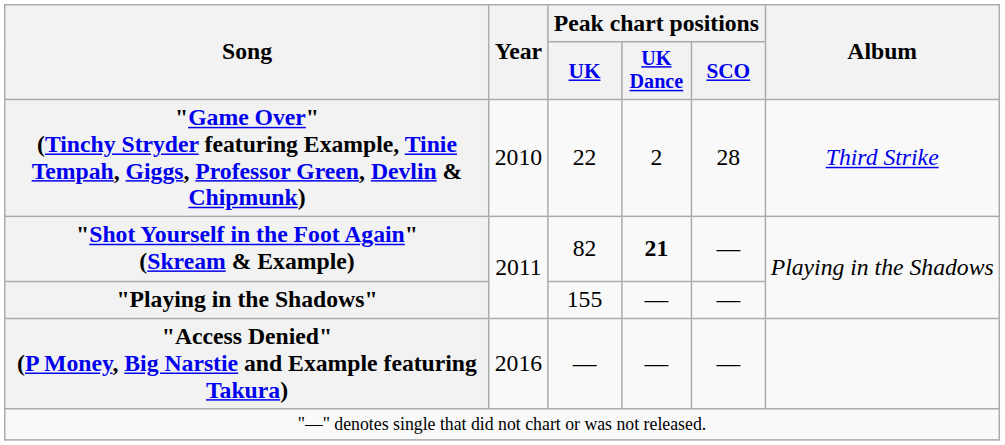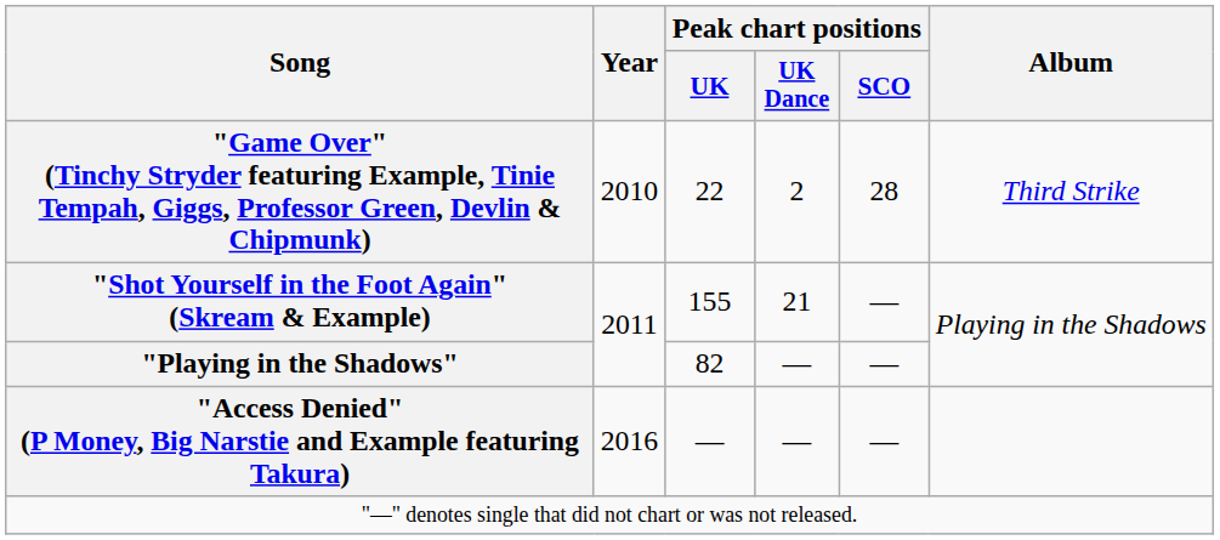 <table class="wikitable plainrowheaders" style="text-align:center;">
 <tr>
 <th scope="col" rowspan="2" style="width:20em;">Song</th>
 <th scope="col" rowspan="2">Year</th>
 <th scope="col" colspan="3">Peak chart positions</th>
 <th scope="col" rowspan="2">Album</th>
 </tr>
 <tr>
 <th scope="col" style="width:3em;font-size:90%;"><a href='#'>UK</a><br></th>
 <th scope="col" style="width:3em;font-size:85%;"><a href='#'>UK Dance</a></th>
 <th scope="col" style="width:3em;font-size:90%;"><a href='#'>SCO</a></th>
 </tr>
 <tr>
 <th scope="row">"<a href='#'>Game Over</a>"<br><span>(<a href='#'>Tinchy Stryder</a> featuring Example, <a href='#'>Tinie Tempah</a>, <a href='#'>Giggs</a>, <a href='#'>Professor Green</a>, <a href='#'>Devlin</a> & <a href='#'>Chipmunk</a>)</span></th>
 <td>2010</td>
 <td>22</td>
 <td>2</td>
 <td>28</td>
 <td><em><a href='#'>Third Strike</a></em></td>
 </tr>
 <tr>
 <th scope="row">"<a href='#'>Shot Yourself in the Foot Again</a>"<br><span>(<a href='#'>Skream</a> & Example)</span></th>
 <td rowspan="2">2011</td>
-<td>82</td>
-<td><strong>21</strong></td>
+<td>155</td>
+<td>21</td>
 <td>—</td>
 <td rowspan="2"><em>Playing in the Shadows</em></td>
 </tr>
 <tr>
 <th scope="row">"Playing in the Shadows"</th>
-<td>155</td>
+<td>82</td>
 <td>—</td>
 <td>—</td>
 </tr>
 <tr>
 <th scope="row">"Access Denied"<br><span>(<a href='#'>P Money</a>, <a href='#'>Big Narstie</a> and Example featuring <a href='#'>Takura</a>)</span></th>
 <td>2016</td>
 <td>—</td>
 <td>—</td>
 <td>—</td>
 <td></td>
 </tr>
 <tr>
 <td colspan="17" style="font-size:9pt">"—" denotes single that did not chart or was not released.</td>
 </tr>
 </table>
